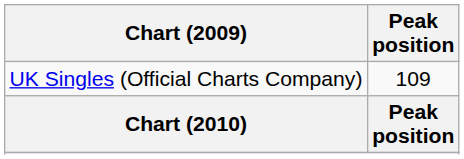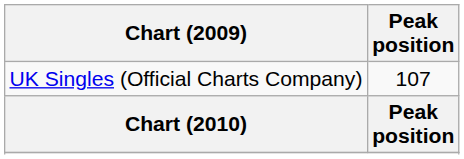 <table class="wikitable sortable">
 <tr>
 <th>Chart (2009)</th>
 <th>Peak<br>position</th>
 </tr>
 <tr>
 <td><a href='#'>UK Singles</a> (Official Charts Company)</td>
-<td style="text-align:center;">109</td>
+<td style="text-align:center;">107</td>
 </tr>
 <tr>
 <th>Chart (2010)</th>
 <th>Peak<br>position</th>
 </tr>
 <tr>
 </tr>
 <tr>
 </tr>
 </table>
